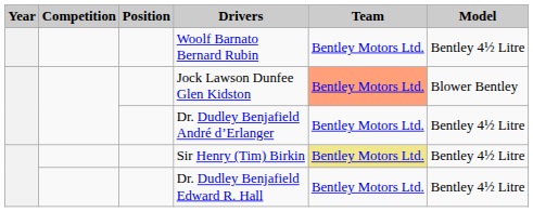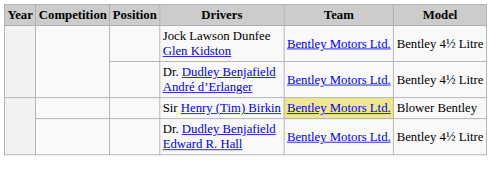 <table class="wikitable centre" style="font-size: 95%;">
 <tr>
 <th scope=col style="background-color:#CCCCCC;">Year</th>
 <th scope=col style="background-color:#CCCCCC;">Competition</th>
 <th scope=col style="background-color:#CCCCCC;">Position</th>
 <th scope=col style="background-color:#CCCCCC;">Drivers</th>
 <th scope=col style="background-color:#CCCCCC;">Team</th>
 <th scope=col style="background-color:#CCCCCC;">Model</th>
 </tr>
 <tr>
-<th scope=row></th>
-<td></td>
-<td></td>
-<td> <a href='#'>Woolf Barnato</a><br> <a href='#'>Bernard Rubin</a></td>
-<td> <a href='#'>Bentley Motors Ltd.</a></td>
-<td>Bentley 4½ Litre</td>
-</tr>
-<tr>
 <th scope=row rowspan=2></th>
 <td rowspan=2></td>
 <td></td>
 <td> Jock Lawson Dunfee<br> <a href='#'>Glen Kidston</a></td>
-<td style="background: lightsalmon;"> <a href='#'>Bentley Motors Ltd.</a></td>
-<td>Blower Bentley</td>
+<td> <a href='#'>Bentley Motors Ltd.</a></td>
+<td>Bentley 4½ Litre</td>
 </tr>
 <tr>
 <td></td>
 <td> Dr. <a href='#'>Dudley Benjafield</a><br> <a href='#'>André d’Erlanger</a></td>
 <td> <a href='#'>Bentley Motors Ltd.</a></td>
 <td>Bentley 4½ Litre</td>
 </tr>
 <tr>
 <th scope=row rowspan=2></th>
 <td></td>
 <td></td>
 <td> Sir <a href='#'>Henry (Tim) Birkin</a></td>
 <td style="background: khaki;"> <a href='#'>Bentley Motors Ltd.</a></td>
-<td>Bentley 4½ Litre</td>
+<td>Blower Bentley</td>
 </tr>
 <tr>
 <td></td>
 <td></td>
 <td> Dr. <a href='#'>Dudley Benjafield</a><br> <a href='#'>Edward R. Hall</a></td>
 <td> <a href='#'>Bentley Motors Ltd.</a></td>
 <td>Bentley 4½ Litre</td>
 </tr>
 </table>
